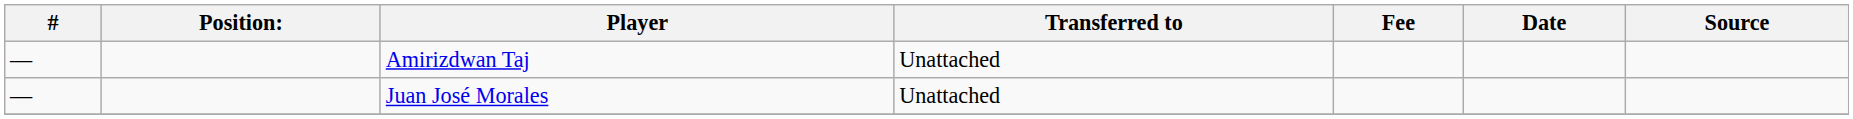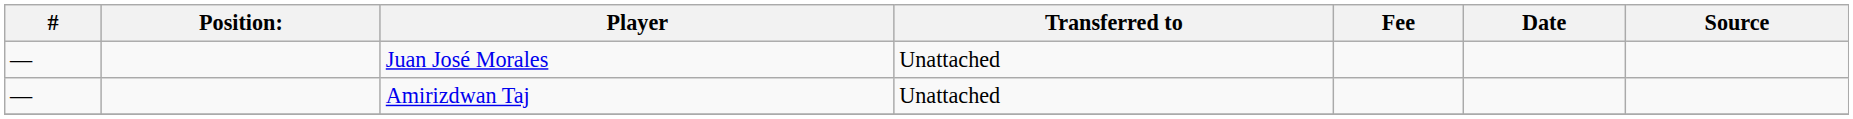 <table class="wikitable sortable" style="width:100%; text-align:center; font-size:95%; text-align:left;">
 <tr>
 <th><strong>#</strong></th>
 <th><strong>Position:</strong></th>
 <th><strong>Player</strong></th>
 <th><strong>Transferred to</strong></th>
 <th><strong>Fee</strong></th>
 <th><strong>Date</strong></th>
 <th><strong>Source</strong></th>
 </tr>
 <tr>
 <td>—</td>
 <td></td>
-<td> <a href='#'>Amirizdwan Taj</a></td>
+<td> <a href='#'>Juan José Morales</a></td>
 <td>Unattached</td>
 <td></td>
 <td></td>
 <td></td>
 </tr>
 <tr>
 <td>—</td>
 <td></td>
-<td> <a href='#'>Juan José Morales</a></td>
+<td> <a href='#'>Amirizdwan Taj</a></td>
 <td>Unattached</td>
 <td></td>
 <td></td>
 <td></td>
 </tr>
 <tr>
 </tr>
 </table>
